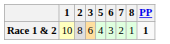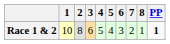 <table class="wikitable" style="font-size: 85%;">
 <tr>
 <th></th>
 <th>1</th>
 <th>2</th>
 <th>3</th>
+<th>4</th>
 <th>5</th>
 <th>6</th>
 <th>7</th>
 <th>8</th>
 <th><a href='#'>PP</a></th>
 </tr>
 <tr align="center">
 <th>Race 1 & 2</th>
 <td style="background:#FFFFBF;">10</td>
 <td style="background:#DFDFDF;">8</td>
 <td style="background:#FFDF9F;">6</td>
+<td style="background:#DFFFDF;">5</td>
 <td style="background:#DFFFDF;">4</td>
 <td style="background:#DFFFDF;">3</td>
 <td style="background:#DFFFDF;">2</td>
 <td style="background:#DFFFDF;">1</td>
 <td><strong>1</strong></td>
 </tr>
 </table>
